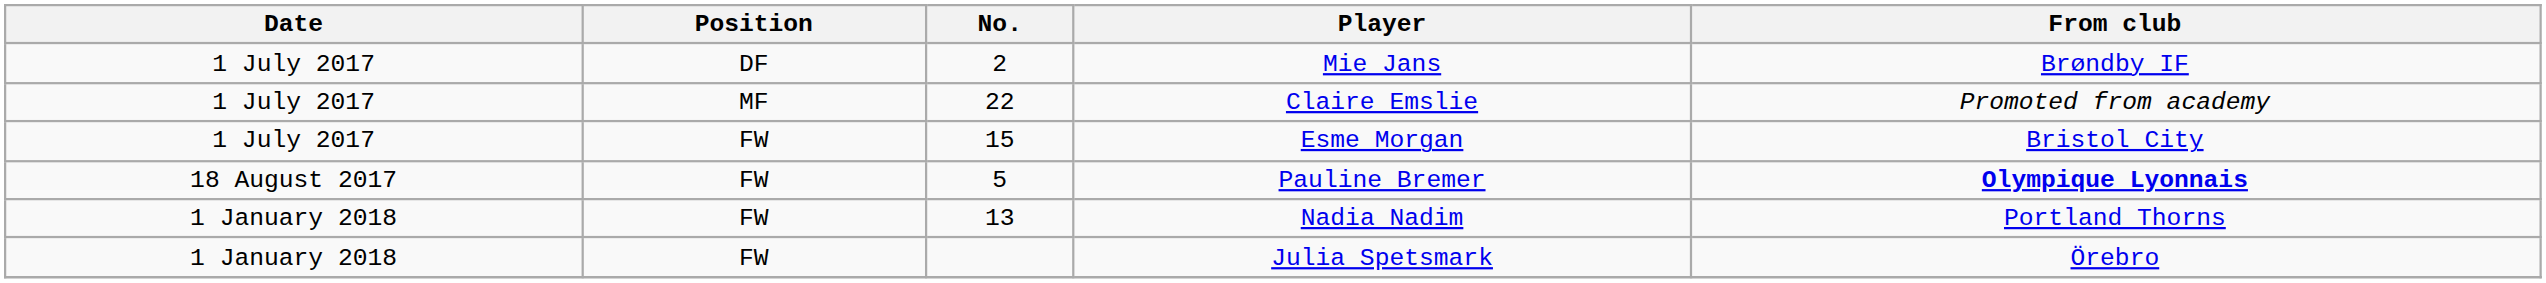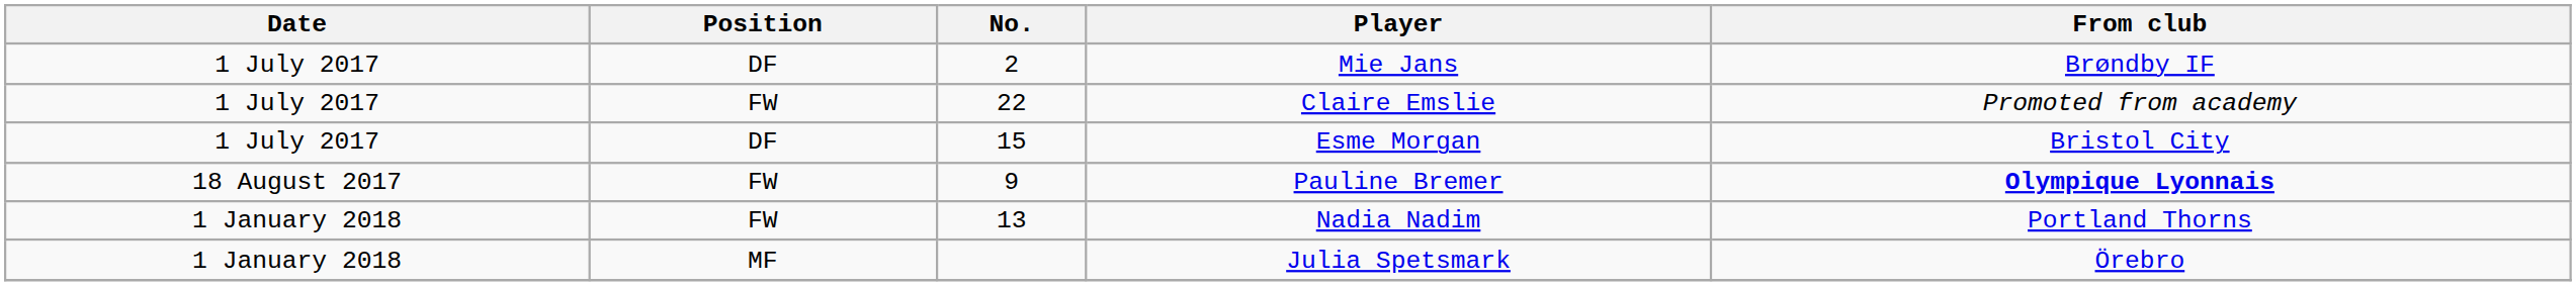 <table class="wikitable sortable" style="width:90%; text-align:center; font-size:85%; text-align:centre;">
 <tr>
 <th>Date</th>
 <th>Position</th>
 <th>No.</th>
 <th>Player</th>
 <th>From club</th>
 </tr>
 <tr>
 <td>1 July 2017</td>
 <td>DF</td>
 <td>2</td>
 <td> <a href='#'>Mie Jans</a></td>
 <td> <a href='#'>Brøndby IF</a></td>
 </tr>
 <tr>
 <td>1 July 2017</td>
-<td>MF</td>
+<td>FW</td>
 <td>22</td>
 <td> <a href='#'>Claire Emslie</a></td>
 <td><em>Promoted from academy</em></td>
 </tr>
 <tr>
 <td>1 July 2017</td>
-<td>FW</td>
+<td>DF</td>
 <td>15</td>
 <td> <a href='#'>Esme Morgan</a></td>
 <td> <a href='#'>Bristol City</a></td>
 </tr>
 <tr>
 <td>18 August 2017</td>
 <td>FW</td>
-<td>5</td>
+<td>9</td>
 <td> <a href='#'>Pauline Bremer</a></td>
 <td><strong> <a href='#'>Olympique Lyonnais</a></strong></td>
 </tr>
 <tr>
 <td>1 January 2018</td>
 <td>FW</td>
 <td>13</td>
 <td> <a href='#'>Nadia Nadim</a></td>
 <td> <a href='#'>Portland Thorns</a></td>
 </tr>
 <tr>
 <td>1 January 2018</td>
-<td>FW</td>
+<td>MF</td>
 <td></td>
 <td> <a href='#'>Julia Spetsmark</a></td>
 <td> <a href='#'>Örebro</a></td>
 </tr>
 <tr>
 </tr>
 </table>
